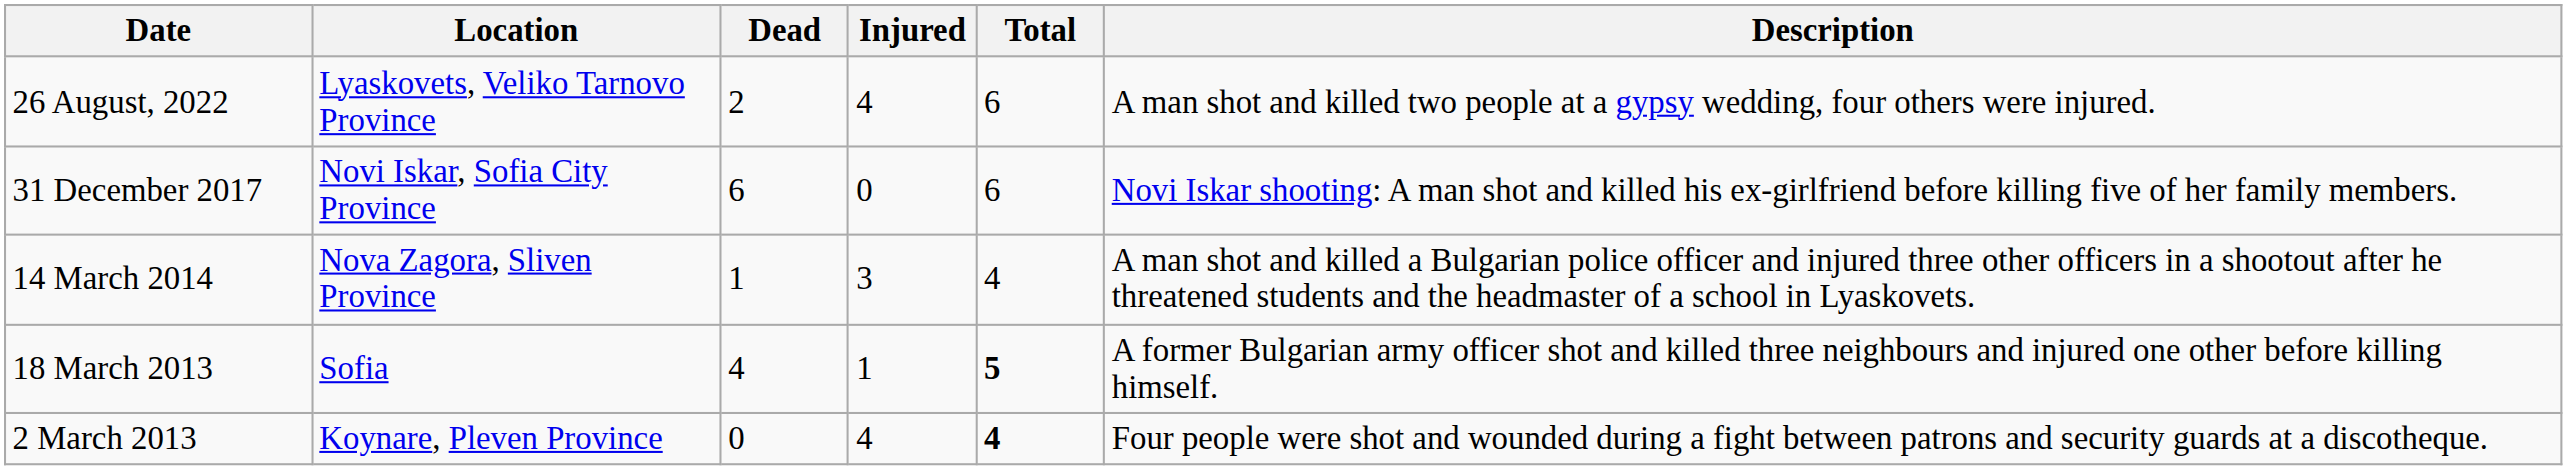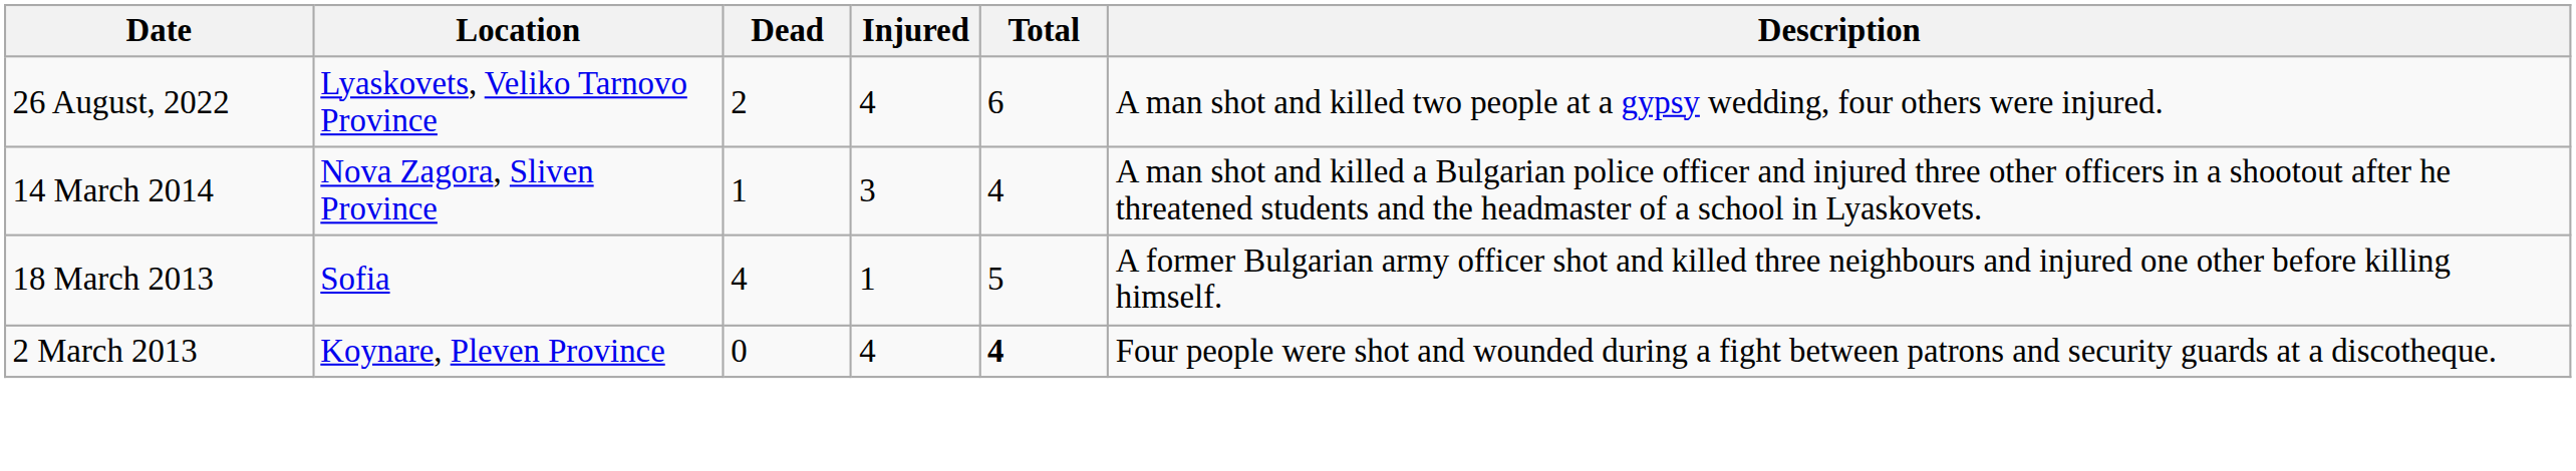 <table class="wikitable sortable mw-datatable">
 <tr>
 <th width=12%>Date</th>
 <th width=16%>Location</th>
 <th width=5%>Dead</th>
 <th width=5%>Injured</th>
 <th width=5%>Total</th>
 <th width=60%>Description</th>
 </tr>
 <tr>
 <td>26 August, 2022</td>
 <td><a href='#'>Lyaskovets</a>, <a href='#'>Veliko Tarnovo Province</a></td>
 <td>2</td>
 <td>4</td>
 <td>6</td>
 <td>A man shot and killed two people at a <a href='#'>gypsy</a> wedding, four others were injured.</td>
 </tr>
 <tr>
-<td>31 December 2017</td>
-<td><a href='#'>Novi Iskar</a>, <a href='#'>Sofia City Province</a></td>
-<td>6</td>
-<td>0</td>
-<td>6</td>
-<td><a href='#'>Novi Iskar shooting</a>: A man shot and killed his ex-girlfriend before killing five of her family members.</td>
-</tr>
-<tr>
 <td>14 March 2014</td>
 <td><a href='#'>Nova Zagora</a>, <a href='#'>Sliven Province</a></td>
 <td>1</td>
 <td>3</td>
 <td>4</td>
 <td>A man shot and killed a Bulgarian police officer and injured three other officers in a shootout after he threatened students and the headmaster of a school in Lyaskovets.</td>
 </tr>
 <tr>
 <td>18 March 2013</td>
 <td><a href='#'>Sofia</a></td>
 <td>4</td>
 <td>1</td>
-<td><strong>5</strong></td>
+<td>5</td>
 <td>A former Bulgarian army officer shot and killed three neighbours and injured one other before killing himself.</td>
 </tr>
 <tr>
 <td>2 March 2013</td>
 <td><a href='#'>Koynare</a>, <a href='#'>Pleven Province</a></td>
 <td>0</td>
 <td>4</td>
 <td><strong>4</strong></td>
 <td>Four people were shot and wounded during a fight between patrons and security guards at a discotheque.</td>
 </tr>
 </table>
